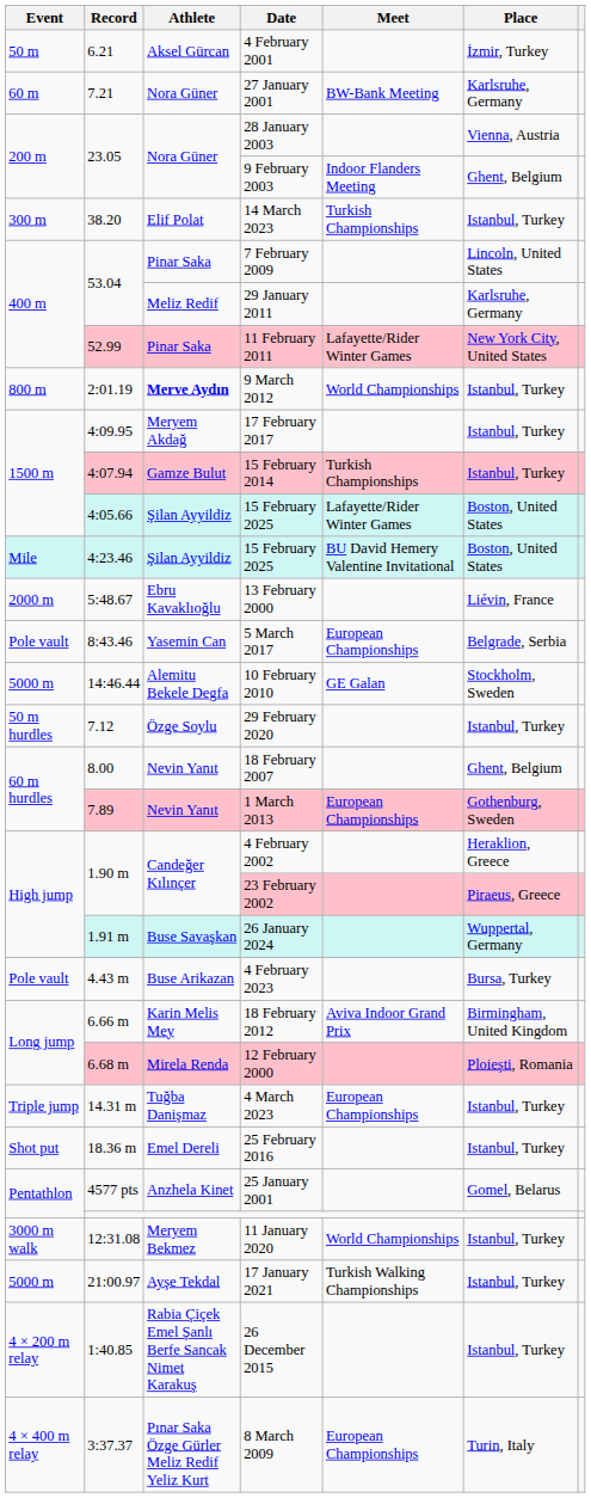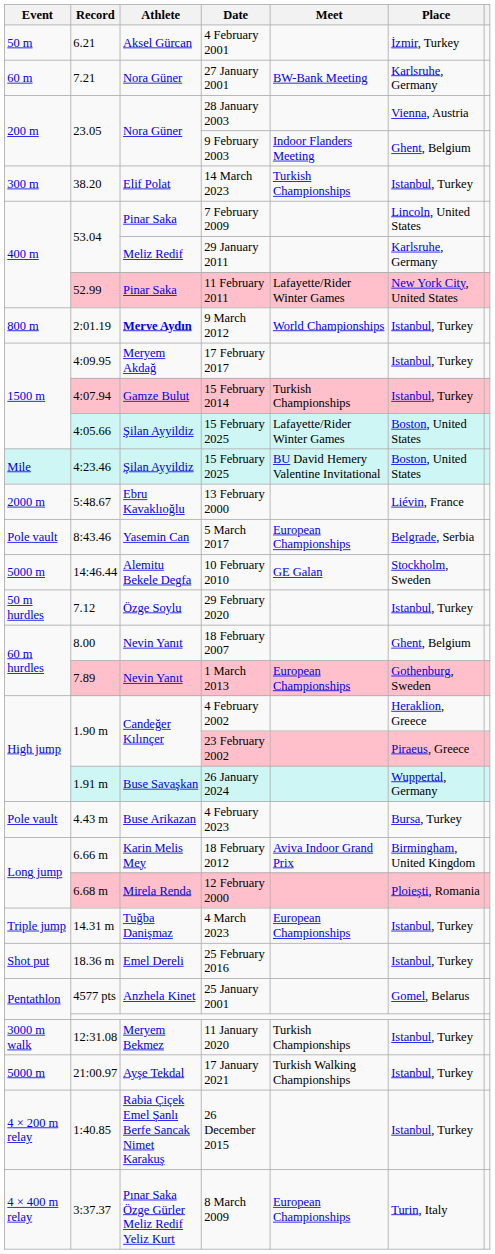 <table class="wikitable" style="font-size:95%; width: 95%;">
 <tr>
 <th>Event</th>
 <th>Record</th>
 <th>Athlete</th>
 <th>Date</th>
 <th>Meet</th>
 <th>Place</th>
 <th></th>
 </tr>
 <tr>
 <td><a href='#'>50 m</a></td>
 <td>6.21</td>
 <td><a href='#'>Aksel Gürcan</a></td>
 <td>4 February 2001</td>
 <td></td>
 <td><a href='#'>İzmir</a>, Turkey</td>
 <td></td>
 </tr>
 <tr>
 <td><a href='#'>60 m</a></td>
 <td>7.21</td>
 <td><a href='#'>Nora Güner</a></td>
 <td>27 January 2001</td>
 <td><a href='#'>BW-Bank Meeting</a></td>
 <td><a href='#'>Karlsruhe</a>, Germany</td>
 <td></td>
 </tr>
 <tr>
 <td rowspan=2><a href='#'>200 m</a></td>
 <td rowspan=2>23.05</td>
 <td rowspan=2><a href='#'>Nora Güner</a></td>
 <td>28 January 2003</td>
 <td></td>
 <td><a href='#'>Vienna</a>, Austria</td>
 <td></td>
 </tr>
 <tr>
 <td>9 February 2003</td>
 <td><a href='#'>Indoor Flanders Meeting</a></td>
 <td><a href='#'>Ghent</a>, Belgium</td>
 <td></td>
 </tr>
 <tr>
 <td><a href='#'>300 m</a></td>
 <td>38.20</td>
 <td><a href='#'>Elif Polat</a></td>
 <td>14 March 2023</td>
 <td><a href='#'>Turkish Championships</a></td>
 <td><a href='#'>Istanbul</a>, Turkey</td>
 <td></td>
 </tr>
 <tr>
 <td rowspan=3><a href='#'>400 m</a></td>
 <td rowspan=2>53.04</td>
 <td><a href='#'>Pinar Saka</a></td>
 <td>7 February 2009</td>
 <td></td>
 <td><a href='#'>Lincoln</a>, United States</td>
 <td></td>
 </tr>
 <tr>
 <td><a href='#'>Meliz Redif</a></td>
 <td>29 January 2011</td>
 <td></td>
 <td><a href='#'>Karlsruhe</a>, Germany</td>
 <td></td>
 </tr>
 <tr style="background:pink">
 <td>52.99</td>
 <td><a href='#'>Pinar Saka</a></td>
 <td>11 February 2011</td>
 <td>Lafayette/Rider Winter Games</td>
 <td><a href='#'>New York City</a>, United States</td>
 <td></td>
 </tr>
 <tr>
 <td><a href='#'>800 m</a></td>
 <td>2:01.19</td>
 <td><strong><a href='#'>Merve Aydın</a></strong></td>
 <td>9 March 2012</td>
 <td><a href='#'>World Championships</a></td>
 <td><a href='#'>Istanbul</a>, Turkey</td>
 <td></td>
 </tr>
 <tr>
 <td rowspan=3><a href='#'>1500 m</a></td>
 <td>4:09.95</td>
 <td><a href='#'>Meryem Akdağ</a></td>
 <td>17 February 2017</td>
 <td></td>
 <td><a href='#'>Istanbul</a>, Turkey</td>
 <td></td>
 </tr>
 <tr style="background:pink">
 <td>4:07.94</td>
 <td><a href='#'>Gamze Bulut</a></td>
 <td>15 February 2014</td>
 <td>Turkish Championships</td>
 <td><a href='#'>Istanbul</a>, Turkey</td>
 <td></td>
 </tr>
 <tr bgcolor=#CEF6F5>
 <td>4:05.66</td>
 <td><a href='#'>Şilan Ayyildiz</a></td>
 <td>15 February 2025</td>
 <td>Lafayette/Rider Winter Games</td>
 <td><a href='#'>Boston</a>, United States</td>
 <td></td>
 </tr>
 <tr bgcolor=#CEF6F5>
 <td><a href='#'>Mile</a></td>
 <td>4:23.46</td>
 <td><a href='#'>Şilan Ayyildiz</a></td>
 <td>15 February 2025</td>
 <td><a href='#'>BU</a> David Hemery Valentine Invitational</td>
 <td><a href='#'>Boston</a>, United States</td>
 <td></td>
 </tr>
 <tr>
 <td><a href='#'>2000 m</a></td>
 <td>5:48.67</td>
 <td><a href='#'>Ebru Kavaklıoğlu</a></td>
 <td>13 February 2000</td>
 <td></td>
 <td><a href='#'>Liévin</a>, France</td>
 <td></td>
 </tr>
 <tr>
 <td><a href='#'>Pole vault</a></td>
 <td>8:43.46</td>
 <td><a href='#'>Yasemin Can</a></td>
 <td>5 March 2017</td>
 <td><a href='#'>European Championships</a></td>
 <td><a href='#'>Belgrade</a>, Serbia</td>
 <td></td>
 </tr>
 <tr>
 <td><a href='#'>5000 m</a></td>
 <td>14:46.44</td>
 <td><a href='#'>Alemitu Bekele Degfa</a></td>
 <td>10 February 2010</td>
 <td><a href='#'>GE Galan</a></td>
 <td><a href='#'>Stockholm</a>, Sweden</td>
 <td></td>
 </tr>
 <tr>
 <td><a href='#'>50 m hurdles</a></td>
 <td>7.12</td>
 <td><a href='#'>Özge Soylu</a></td>
 <td>29 February 2020</td>
 <td></td>
 <td><a href='#'>Istanbul</a>, Turkey</td>
 <td></td>
 </tr>
 <tr>
 <td rowspan=2><a href='#'>60 m hurdles</a></td>
 <td>8.00</td>
 <td><a href='#'>Nevin Yanıt</a></td>
 <td>18 February 2007</td>
 <td></td>
 <td><a href='#'>Ghent</a>, Belgium</td>
 <td></td>
 </tr>
 <tr style="background:pink">
 <td>7.89 </td>
 <td><a href='#'>Nevin Yanıt</a></td>
 <td>1 March 2013</td>
 <td><a href='#'>European Championships</a></td>
 <td><a href='#'>Gothenburg</a>, Sweden</td>
 <td></td>
 </tr>
 <tr>
 <td rowspan=3><a href='#'>High jump</a></td>
 <td rowspan=2>1.90 m</td>
 <td rowspan=2><a href='#'>Candeğer Kılınçer</a></td>
 <td>4 February 2002</td>
 <td></td>
 <td><a href='#'>Heraklion</a>, Greece</td>
 <td></td>
 </tr>
 <tr style="background:pink">
 <td>23 February 2002</td>
 <td></td>
 <td><a href='#'>Piraeus</a>, Greece</td>
 <td></td>
 </tr>
 <tr bgcolor=#CEF6F5>
 <td>1.91 m</td>
 <td><a href='#'>Buse Savaşkan</a></td>
 <td>26 January 2024</td>
 <td></td>
 <td><a href='#'>Wuppertal</a>, Germany</td>
 <td></td>
 </tr>
 <tr>
 <td><a href='#'>Pole vault</a></td>
 <td>4.43 m</td>
 <td><a href='#'>Buse Arikazan</a></td>
 <td>4 February 2023</td>
 <td></td>
 <td><a href='#'>Bursa</a>, Turkey</td>
 <td></td>
 </tr>
 <tr>
 <td rowspan=2><a href='#'>Long jump</a></td>
 <td>6.66 m</td>
 <td><a href='#'>Karin Melis Mey</a></td>
 <td>18 February 2012</td>
 <td><a href='#'>Aviva Indoor Grand Prix</a></td>
 <td><a href='#'>Birmingham</a>, United Kingdom</td>
 <td></td>
 </tr>
 <tr style="background:pink">
 <td>6.68 m</td>
 <td><a href='#'>Mirela Renda</a></td>
 <td>12 February 2000</td>
 <td></td>
 <td><a href='#'>Ploieşti</a>, Romania</td>
 <td></td>
 </tr>
 <tr>
 <td><a href='#'>Triple jump</a></td>
 <td>14.31 m</td>
 <td><a href='#'>Tuğba Danişmaz</a></td>
 <td>4 March 2023</td>
 <td><a href='#'>European Championships</a></td>
 <td><a href='#'>Istanbul</a>, Turkey</td>
 <td></td>
 </tr>
 <tr>
 <td><a href='#'>Shot put</a></td>
 <td>18.36 m</td>
 <td><a href='#'>Emel Dereli</a></td>
 <td>25 February 2016</td>
 <td></td>
 <td><a href='#'>Istanbul</a>, Turkey</td>
 <td></td>
 </tr>
 <tr>
 <td rowspan=2><a href='#'>Pentathlon</a></td>
 <td>4577 pts</td>
 <td><a href='#'>Anzhela Kinet</a></td>
 <td>25 January 2001</td>
 <td></td>
 <td><a href='#'>Gomel</a>, Belarus</td>
 <td></td>
 </tr>
 <tr>
 <td colspan=5></td>
 <td></td>
 </tr>
 <tr>
 <td><a href='#'>3000 m walk</a></td>
 <td>12:31.08</td>
 <td><a href='#'>Meryem Bekmez</a></td>
 <td>11 January 2020</td>
-<td><a href='#'>World Championships</a></td>
+<td>Turkish Championships</td>
 <td><a href='#'>Istanbul</a>, Turkey</td>
 <td></td>
 </tr>
 <tr>
 <td><a href='#'>5000 m</a></td>
 <td>21:00.97</td>
 <td><a href='#'>Ayşe Tekdal</a></td>
 <td>17 January 2021</td>
 <td>Turkish Walking Championships</td>
 <td><a href='#'>Istanbul</a>, Turkey</td>
 <td></td>
 </tr>
 <tr>
 <td><a href='#'>4 × 200 m relay</a></td>
 <td>1:40.85</td>
 <td><a href='#'>Rabia Çiçek</a><br><a href='#'>Emel Şanlı</a><br><a href='#'>Berfe Sancak</a><br><a href='#'>Nimet Karakuş</a></td>
 <td>26 December 2015</td>
 <td></td>
 <td><a href='#'>Istanbul</a>, Turkey</td>
 <td></td>
 </tr>
 <tr>
 <td><a href='#'>4 × 400 m relay</a></td>
 <td>3:37.37</td>
 <td><br><a href='#'>Pınar Saka</a><br><a href='#'>Özge Gürler</a><br><a href='#'>Meliz Redif</a><br><a href='#'>Yeliz Kurt</a></td>
 <td>8 March 2009</td>
 <td><a href='#'>European Championships</a></td>
 <td><a href='#'>Turin</a>, Italy</td>
 <td></td>
 </tr>
 </table>
